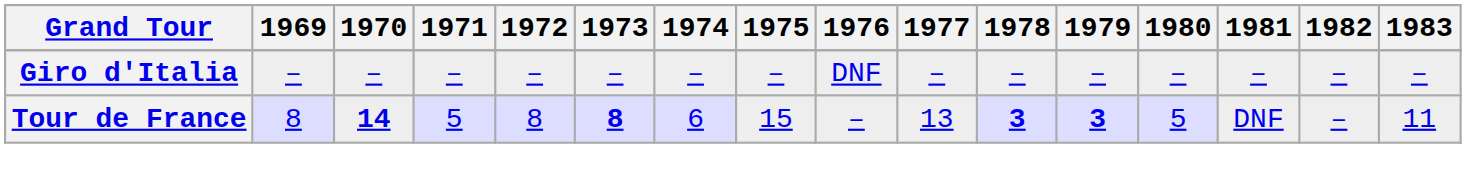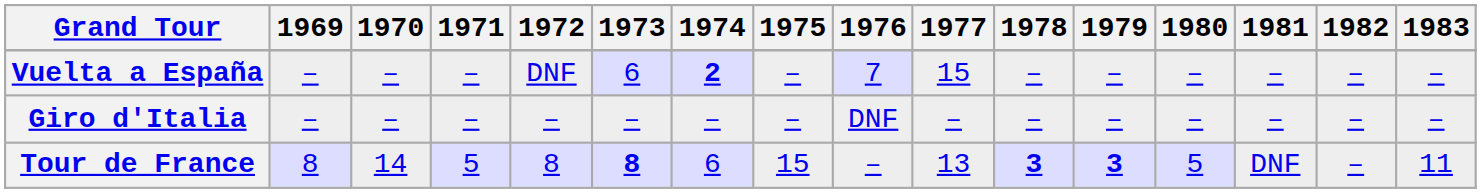 <table class="wikitable plainrowheaders">
 <tr>
 <th scope="col"><a href='#'>Grand Tour</a></th>
 <th scope="col">1969</th>
 <th scope="col">1970</th>
 <th scope="col">1971</th>
 <th scope="col">1972</th>
 <th scope="col">1973</th>
 <th scope="col">1974</th>
 <th scope="col">1975</th>
 <th scope="col">1976</th>
 <th scope="col">1977</th>
 <th scope="col">1978</th>
 <th scope="col">1979</th>
 <th scope="col">1980</th>
 <th scope="col">1981</th>
 <th scope="col">1982</th>
 <th scope="col">1983</th>
 </tr>
 <tr style="text-align:center;">
 </tr>
 <tr style="text-align:center;">
+<th scope="row"> <a href='#'>Vuelta a España</a></th>
+<td style="background:#eee;"><a href='#'>–</a></td>
+<td style="background:#eee;"><a href='#'>–</a></td>
+<td style="background:#eee;"><a href='#'>–</a></td>
+<td style="background:#eee;"><a href='#'>DNF</a></td>
+<td style="background:#ddf;"><a href='#'>6</a></td>
+<td style="background:#ddf;"><a href='#'><strong>2</strong></a></td>
+<td style="background:#eee;"><a href='#'>–</a></td>
+<td style="background:#ddf;"><a href='#'>7</a></td>
+<td style="background:#eee;"><a href='#'>15</a></td>
+<td style="background:#eee;"><a href='#'>–</a></td>
+<td style="background:#eee;"><a href='#'>–</a></td>
+<td style="background:#eee;"><a href='#'>–</a></td>
+<td style="background:#eee;"><a href='#'>–</a></td>
+<td style="background:#eee;"><a href='#'>–</a></td>
+<td style="background:#eee;"><a href='#'>–</a></td>
+</tr>
+<tr style="text-align:center;">
 <th scope="row"> <a href='#'>Giro d'Italia</a></th>
 <td style="background:#eee;"><a href='#'>–</a></td>
 <td style="background:#eee;"><a href='#'>–</a></td>
 <td style="background:#eee;"><a href='#'>–</a></td>
 <td style="background:#eee;"><a href='#'>–</a></td>
 <td style="background:#eee;"><a href='#'>–</a></td>
 <td style="background:#eee;"><a href='#'>–</a></td>
 <td style="background:#eee;"><a href='#'>–</a></td>
 <td style="background:#eee;"><a href='#'>DNF</a></td>
 <td style="background:#eee;"><a href='#'>–</a></td>
 <td style="background:#eee;"><a href='#'>–</a></td>
 <td style="background:#eee;"><a href='#'>–</a></td>
 <td style="background:#eee;"><a href='#'>–</a></td>
 <td style="background:#eee;"><a href='#'>–</a></td>
 <td style="background:#eee;"><a href='#'>–</a></td>
 <td style="background:#eee;"><a href='#'>–</a></td>
 </tr>
 <tr style="text-align:center;">
 <th scope="row"> <a href='#'>Tour de France</a></th>
 <td style="background:#ddf;"><a href='#'>8</a></td>
-<td style="background:#eee;"><strong><a href='#'>14</a></strong></td>
+<td style="background:#eee;"><a href='#'>14</a></td>
 <td style="background:#ddf;"><a href='#'>5</a></td>
 <td style="background:#ddf;"><a href='#'>8</a></td>
 <td style="background:#ddf;"><strong><a href='#'>8</a></strong></td>
 <td style="background:#ddf;"><a href='#'>6</a></td>
 <td style="background:#eee;"><a href='#'>15</a></td>
 <td style="background:#eee;"><a href='#'>–</a></td>
 <td style="background:#eee;"><a href='#'>13</a></td>
 <td style="background:#ddf;"><a href='#'><strong>3</strong></a></td>
 <td style="background:#ddf;"><a href='#'><strong>3</strong></a></td>
 <td style="background:#ddf;"><a href='#'>5</a></td>
 <td style="background:#eee;"><a href='#'>DNF</a></td>
 <td style="background:#eee;"><a href='#'>–</a></td>
 <td style="background:#eee;"><a href='#'>11</a></td>
 </tr>
 </table>
